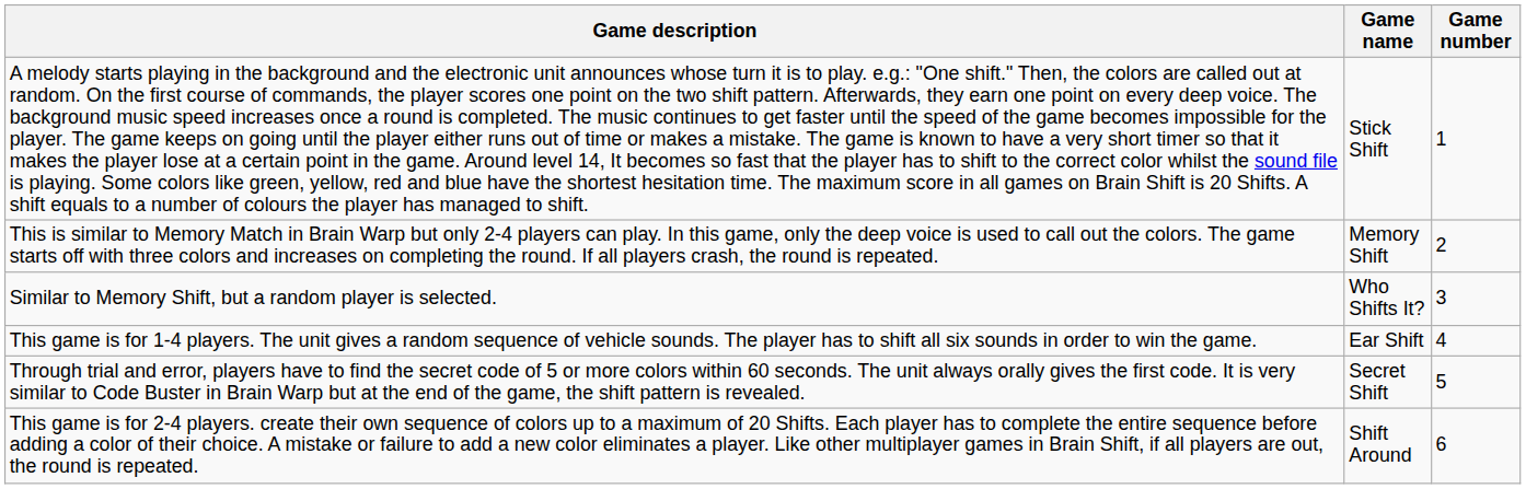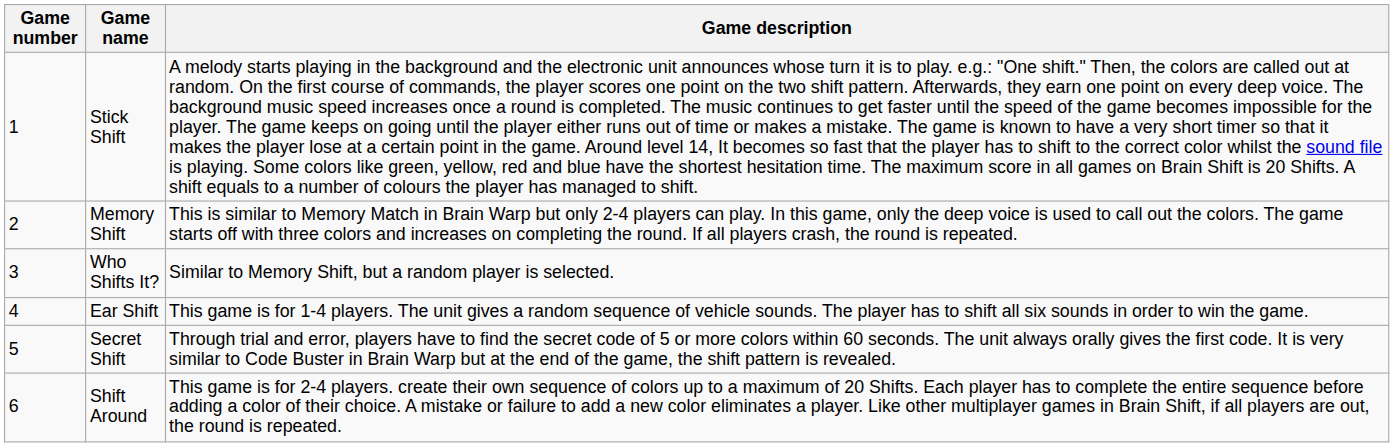 <table class="wikitable">
 <tr>
+<th>Game number</th>
+<th>Game name</th>
 <th>Game description</th>
-<th>Game name</th>
-<th>Game number</th>
 </tr>
 <tr>
+<td>1</td>
+<td>Stick Shift</td>
 <td>A melody starts playing in the background and the electronic unit announces whose turn it is to play. e.g.: "One shift." Then, the colors are called out at random. On the first course of commands, the player scores one point on the two shift pattern. Afterwards, they earn one point on every deep voice. The background music speed increases once a round is completed. The music continues to get faster until the speed of the game becomes impossible for the player. The game keeps on going until the player either runs out of time or makes a mistake. The game is known to have a very short timer so that it makes the player lose at a certain point in the game. Around level 14, It becomes so fast that the player has to shift to the correct color whilst the <a href='#'>sound file</a> is playing. Some colors like green, yellow, red and blue have the shortest hesitation time. The maximum score in all games on Brain Shift is 20 Shifts. A shift equals to a number of colours the player has managed to shift.</td>
-<td>Stick Shift</td>
-<td>1</td>
 </tr>
 <tr>
+<td>2</td>
+<td>Memory Shift</td>
 <td>This is similar to Memory Match in Brain Warp but only 2-4 players can play. In this game, only the deep voice is used to call out the colors. The game starts off with three colors and increases on completing the round. If all players crash, the round is repeated.</td>
-<td>Memory Shift</td>
-<td>2</td>
 </tr>
 <tr>
+<td>3</td>
+<td>Who Shifts It?</td>
 <td>Similar to Memory Shift, but a random player is selected.</td>
-<td>Who Shifts It?</td>
-<td>3</td>
 </tr>
 <tr>
+<td>4</td>
+<td>Ear Shift</td>
 <td>This game is for 1-4 players. The unit gives a random sequence of vehicle sounds. The player has to shift all six sounds in order to win the game.</td>
-<td>Ear Shift</td>
-<td>4</td>
 </tr>
 <tr>
+<td>5</td>
+<td>Secret Shift</td>
 <td>Through trial and error, players have to find the secret code of 5 or more colors within 60 seconds.  The unit always orally gives the first code.  It is very similar to Code Buster in Brain Warp but at the end of the game, the shift pattern is revealed.</td>
-<td>Secret Shift</td>
-<td>5</td>
 </tr>
 <tr>
+<td>6</td>
+<td>Shift Around</td>
 <td>This game is for 2-4 players. create their own sequence of colors up to a maximum of 20 Shifts.  Each player has to complete the entire sequence before adding a color of their choice.  A mistake or failure to add a new color eliminates a player. Like other multiplayer games in Brain Shift, if all players are out, the round is repeated.</td>
-<td>Shift Around</td>
-<td>6</td>
 </tr>
 </table>
